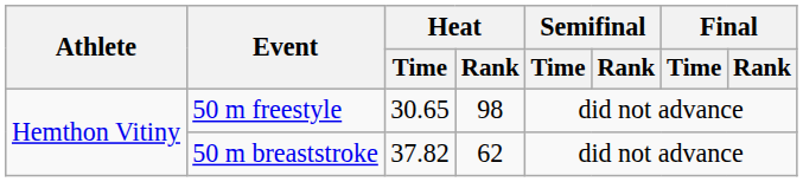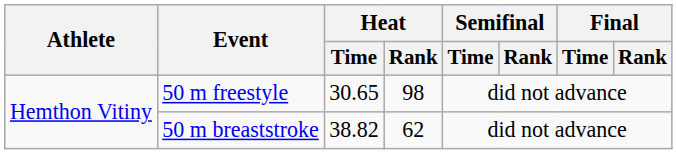 <table class=wikitable style="font-size:90%">
 <tr>
 <th rowspan="2">Athlete</th>
 <th rowspan="2">Event</th>
 <th colspan="2">Heat</th>
 <th colspan="2">Semifinal</th>
 <th colspan="2">Final</th>
 </tr>
 <tr style="font-size:95%">
 <th>Time</th>
 <th>Rank</th>
 <th>Time</th>
 <th>Rank</th>
 <th>Time</th>
 <th>Rank</th>
 </tr>
 <tr align=center>
 <td align=left rowspan=2><a href='#'>Hemthon Vitiny</a></td>
 <td align=left><a href='#'>50 m freestyle</a></td>
 <td>30.65</td>
 <td>98</td>
 <td colspan=4>did not advance</td>
 </tr>
 <tr align=center>
 <td align=left><a href='#'>50 m breaststroke</a></td>
-<td>37.82</td>
+<td>38.82</td>
 <td>62</td>
 <td colspan=4>did not advance</td>
 </tr>
 </table>
